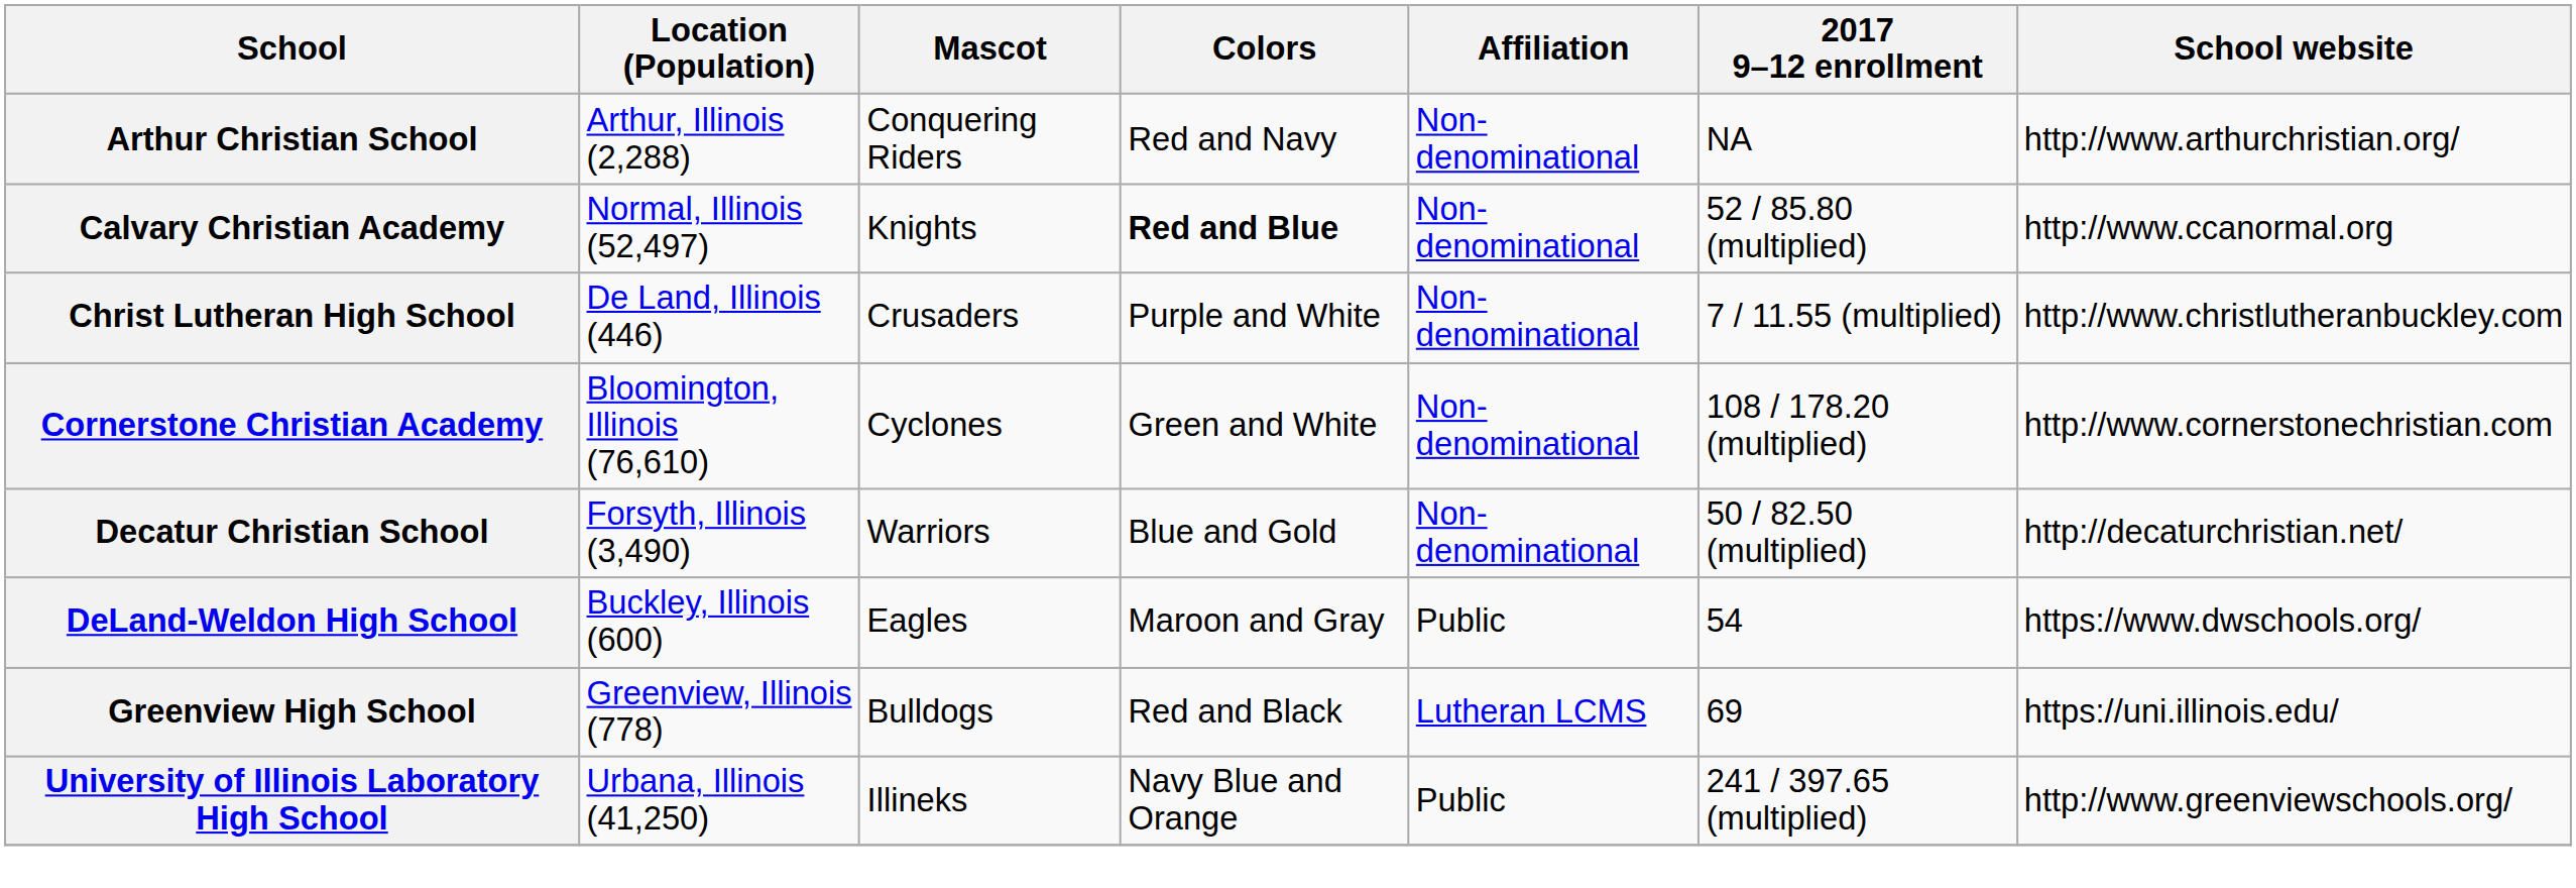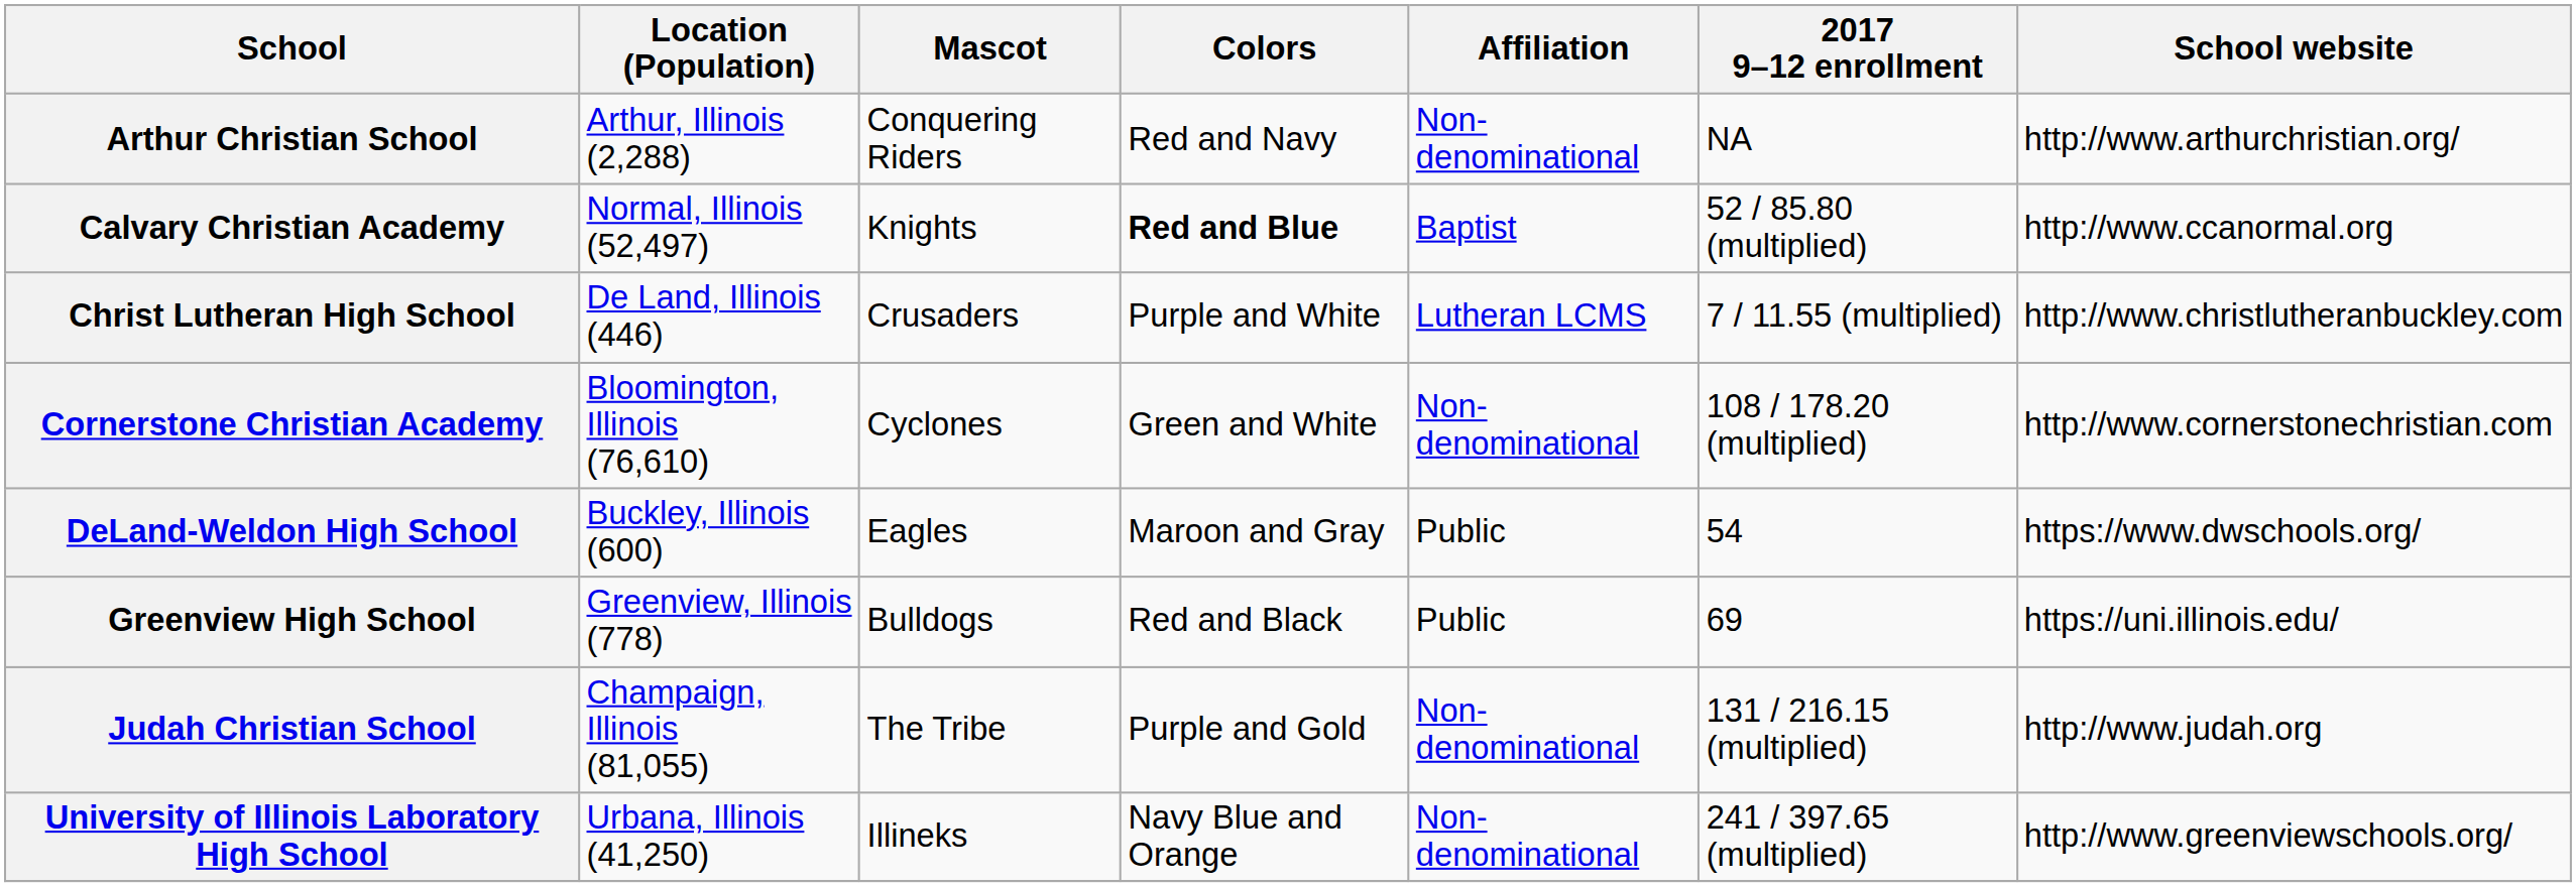 <table class="wikitable plainrowheaders">
 <tr>
 <th scope="col">School</th>
 <th scope="col">Location<br>(Population)</th>
 <th scope="col">Mascot</th>
 <th scope="col">Colors</th>
 <th scope="col">Affiliation</th>
 <th scope="col">2017<br>9–12 enrollment</th>
 <th scope="col">School website</th>
 </tr>
 <tr>
 <th scope="row">Arthur Christian School</th>
 <td><a href='#'>Arthur, Illinois</a><br>(2,288)</td>
 <td>Conquering Riders</td>
 <td>Red and Navy<br> </td>
 <td><a href='#'>Non-denominational</a></td>
 <td>NA</td>
 <td>http://www.arthurchristian.org/</td>
 </tr>
 <tr>
 <th scope="row">Calvary Christian Academy</th>
 <td><a href='#'>Normal, Illinois</a><br>(52,497)</td>
 <td>Knights</td>
 <td><strong>Red and Blue<br> </strong></td>
-<td><a href='#'>Non-denominational</a></td>
+<td><a href='#'>Baptist</a></td>
 <td>52 / 85.80 (multiplied)</td>
 <td>http://www.ccanormal.org</td>
 </tr>
 <tr>
 <th scope="row">Christ Lutheran High School</th>
 <td><a href='#'>De Land, Illinois</a><br>(446)</td>
 <td>Crusaders</td>
 <td>Purple and White<br> </td>
-<td><a href='#'>Non-denominational</a></td>
+<td><a href='#'>Lutheran LCMS</a></td>
 <td>7 / 11.55 (multiplied)</td>
 <td>http://www.christlutheranbuckley.com</td>
 </tr>
 <tr>
 <th scope="row"><a href='#'>Cornerstone Christian Academy</a></th>
 <td><a href='#'>Bloomington, Illinois</a><br>(76,610)</td>
 <td>Cyclones</td>
 <td>Green and White<br> </td>
 <td><a href='#'>Non-denominational</a></td>
 <td>108 / 178.20 (multiplied)</td>
 <td>http://www.cornerstonechristian.com</td>
-</tr>
-<tr>
-<th scope="row">Decatur Christian School</th>
-<td><a href='#'>Forsyth, Illinois</a><br>(3,490)</td>
-<td>Warriors</td>
-<td>Blue and Gold<br> </td>
-<td><a href='#'>Non-denominational</a></td>
-<td>50 / 82.50 (multiplied)</td>
-<td>http://decaturchristian.net/</td>
 </tr>
 <tr>
 <th scope="row"><a href='#'>DeLand-Weldon High School</a></th>
 <td><a href='#'>Buckley, Illinois</a><br>(600)</td>
 <td>Eagles</td>
 <td>Maroon and Gray<br> </td>
 <td>Public</td>
 <td>54</td>
 <td>https://www.dwschools.org/</td>
 </tr>
 <tr>
 <th scope="row">Greenview High School</th>
 <td><a href='#'>Greenview, Illinois</a><br>(778)</td>
 <td>Bulldogs</td>
 <td>Red and Black<br> </td>
-<td><a href='#'>Lutheran LCMS</a></td>
+<td>Public</td>
 <td>69</td>
 <td>https://uni.illinois.edu/</td>
+</tr>
+<tr>
+<th scope="row"><a href='#'>Judah Christian School</a></th>
+<td><a href='#'>Champaign, Illinois</a><br>(81,055)</td>
+<td>The Tribe</td>
+<td>Purple and Gold<br> </td>
+<td><a href='#'>Non-denominational</a></td>
+<td>131 / 216.15 (multiplied)</td>
+<td>http://www.judah.org</td>
 </tr>
 <tr>
 <th scope="row"><a href='#'>University of Illinois Laboratory High School</a></th>
 <td><a href='#'>Urbana, Illinois</a><br>(41,250)</td>
 <td>Illineks</td>
 <td>Navy Blue and Orange<br> </td>
-<td>Public</td>
+<td><a href='#'>Non-denominational</a></td>
 <td>241 / 397.65 (multiplied)</td>
 <td>http://www.greenviewschools.org/</td>
 </tr>
 <tr>
 </tr>
 </table>
